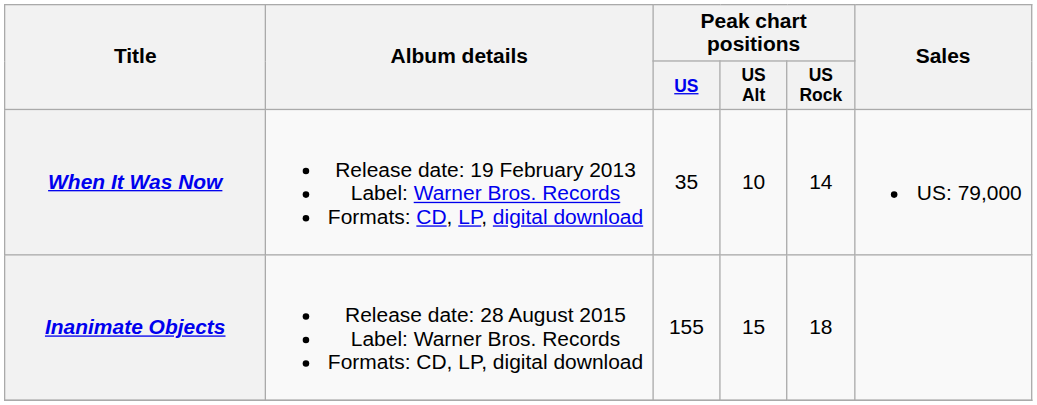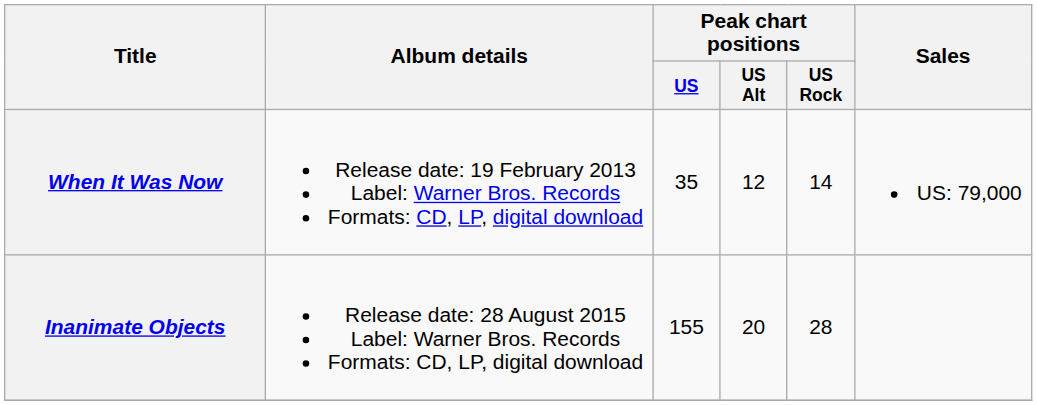 <table class="wikitable plainrowheaders" style="text-align:center;">
 <tr>
 <th scope="col" rowspan="2" style="width:12em;">Title</th>
 <th scope="col" rowspan="2" style="width:18em;">Album details</th>
 <th scope="col" colspan="3">Peak chart positions</th>
 <th scope="col" rowspan="2" style="width:8em;">Sales</th>
 </tr>
 <tr style="font-size:smaller;">
 <th style="width:45px;"><a href='#'>US</a><br></th>
 <th style="width:45px;">US<br>Alt<br></th>
 <th style="width:45px;">US<br>Rock<br></th>
 </tr>
 <tr>
 <th scope="row"><em><a href='#'>When It Was Now</a></em></th>
 <td><br><ul><li>Release date: 19 February 2013</li><li>Label: <a href='#'>Warner Bros. Records</a></li><li>Formats: <a href='#'>CD</a>, <a href='#'>LP</a>, <a href='#'>digital download</a></li></ul></td>
 <td>35</td>
-<td>10</td>
+<td>12</td>
 <td>14</td>
 <td><br><ul><li>US: 79,000</li></ul></td>
 </tr>
 <tr>
 <th scope="row"><em><a href='#'>Inanimate Objects</a></em></th>
 <td><br><ul><li>Release date: 28 August 2015</li><li>Label: Warner Bros. Records</li><li>Formats: CD, LP, digital download</li></ul></td>
 <td>155</td>
-<td>15</td>
-<td>18</td>
+<td>20</td>
+<td>28</td>
 <td></td>
 </tr>
 <tr>
 </tr>
 </table>
